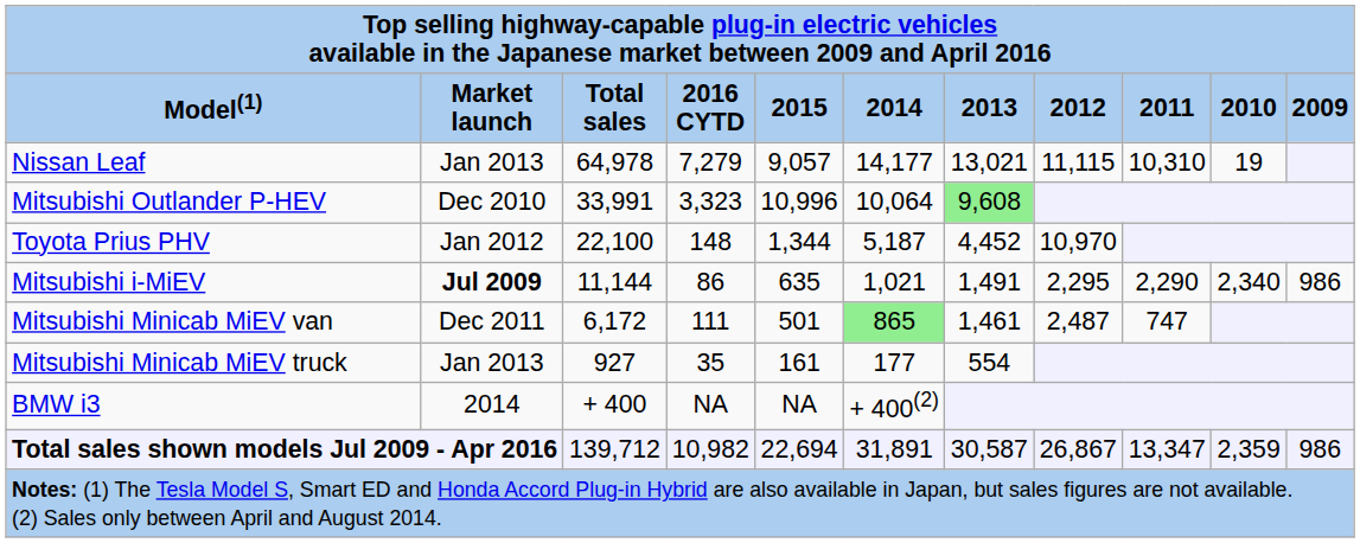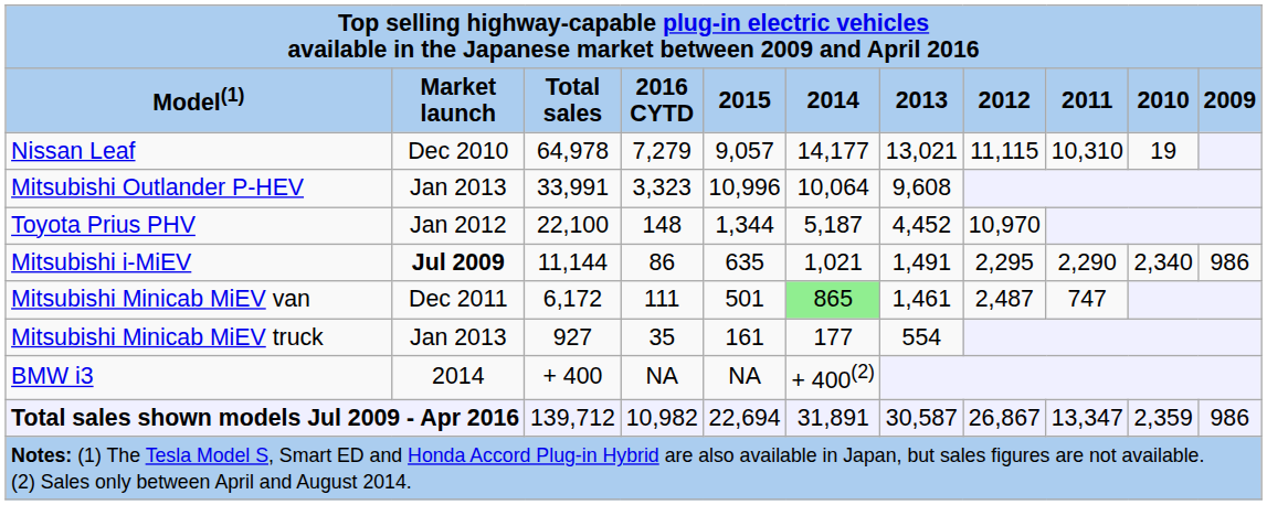 <table class="wikitable skin-invert"  style="margin: 1em auto 1em auto">
 <tr>
 <th colspan="11"  style="text-align:center; background:#abcdef;">Top selling highway-capable <a href='#'>plug-in electric vehicles</a><br>available in the Japanese market between 2009 and April 2016</th>
 </tr>
 <tr>
 <th style="background:#ABCDEF;">Model<sup>(1)</sup></th>
 <th style="background:#abcdef;">Market<br>launch</th>
 <th style="background:#abcdef;">Total<br>sales</th>
 <th style="background:#ABCDEF;">2016<br>CYTD</th>
 <th style="background:#ABCDEF;">2015</th>
 <th style="background:#ABCDEF;">2014</th>
 <th style="background:#ABCDEF;">2013</th>
 <th style="background:#ABCDEF;">2012</th>
 <th style="background:#ABCDEF;">2011</th>
 <th style="background:#ABCDEF;">2010</th>
 <th style="background:#ABCDEF;">2009</th>
 </tr>
 <tr align=center>
 <td align=left><a href='#'>Nissan Leaf</a></td>
-<td>Jan 2013</td>
+<td>Dec 2010</td>
 <td>64,978</td>
 <td>7,279</td>
 <td>9,057</td>
 <td>14,177</td>
 <td>13,021</td>
 <td>11,115</td>
 <td>10,310</td>
 <td>19</td>
 <td bgcolor="#f0f0ff"></td>
 </tr>
 <tr align=center>
 <td align=left><a href='#'>Mitsubishi Outlander P-HEV</a></td>
-<td>Dec 2010</td>
+<td>Jan 2013</td>
 <td>33,991</td>
 <td>3,323</td>
 <td>10,996</td>
 <td>10,064</td>
-<td style="background: lightgreen;">9,608</td>
+<td>9,608</td>
 <td colspan="4" bgcolor="#f0f0ff"></td>
 </tr>
 <tr align=center>
 <td align=left><a href='#'>Toyota Prius PHV</a></td>
 <td>Jan 2012</td>
 <td>22,100</td>
 <td>148</td>
 <td>1,344</td>
 <td>5,187</td>
 <td>4,452</td>
 <td>10,970</td>
 <td colspan="3" bgcolor="#f0f0ff"></td>
 </tr>
 <tr align=center>
 <td align=left><a href='#'>Mitsubishi i-MiEV</a></td>
 <td><strong>Jul 2009</strong></td>
 <td>11,144</td>
 <td>86</td>
 <td>635</td>
 <td>1,021</td>
 <td>1,491</td>
 <td>2,295</td>
 <td>2,290</td>
 <td>2,340</td>
 <td>986</td>
 </tr>
 <tr align=center>
 <td align=left><a href='#'>Mitsubishi Minicab MiEV</a> van</td>
 <td>Dec 2011</td>
 <td>6,172</td>
 <td>111</td>
 <td>501</td>
 <td style="background: lightgreen;">865</td>
 <td>1,461</td>
 <td>2,487</td>
 <td>747</td>
 <td colspan="2" bgcolor="#f0f0ff"></td>
 </tr>
 <tr align=center>
 <td align=left><a href='#'>Mitsubishi Minicab MiEV</a> truck</td>
 <td>Jan 2013</td>
 <td>927</td>
 <td>35</td>
 <td>161</td>
 <td>177</td>
 <td>554</td>
 <td colspan="4" bgcolor="#f0f0ff"></td>
 </tr>
 <tr align=center>
 <td align=left><a href='#'>BMW i3</a></td>
 <td>2014</td>
 <td>+ 400</td>
 <td>NA</td>
 <td>NA</td>
 <td>+ 400<sup>(2)</sup></td>
 <td colspan="5" bgcolor="#f0f0ff"></td>
 </tr>
 <tr align=center>
 <td bgcolor="#f0f0ff" colspan="2"><strong>Total sales shown models Jul 2009 - Apr 2016</strong></td>
 <td bgcolor="#f0f0ff">139,712</td>
 <td bgcolor="#f0f0ff">10,982</td>
 <td bgcolor="#f0f0ff">22,694</td>
 <td bgcolor="#f0f0ff">31,891</td>
 <td bgcolor="#f0f0ff">30,587</td>
 <td bgcolor="#f0f0ff">26,867</td>
 <td bgcolor="#f0f0ff">13,347</td>
 <td bgcolor="#f0f0ff">2,359</td>
 <td bgcolor="#f0f0ff">986</td>
 </tr>
 <tr>
 <td colspan="11" style="background:#abcdef;"><small><strong>Notes:</strong> (1) The <a href='#'>Tesla Model S</a>, Smart ED and <a href='#'>Honda Accord Plug-in Hybrid</a> are also available in Japan, but sales figures are not available.<br>(2) Sales only between April and August 2014.</small></td>
 </tr>
 </table>
